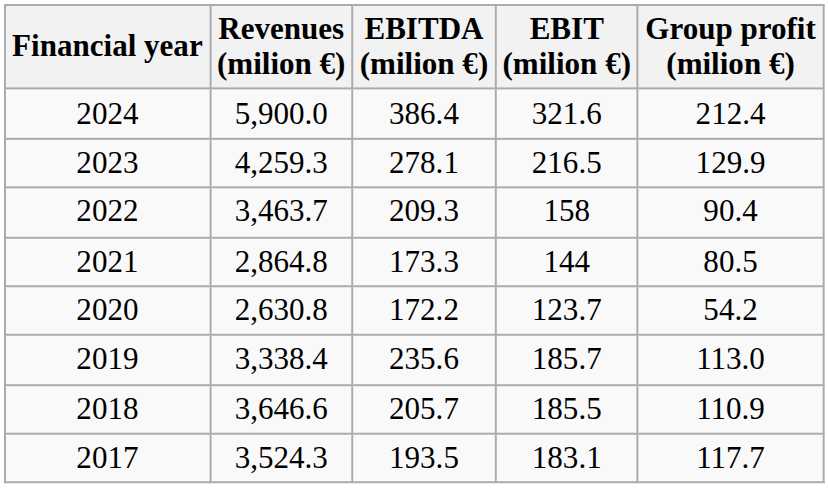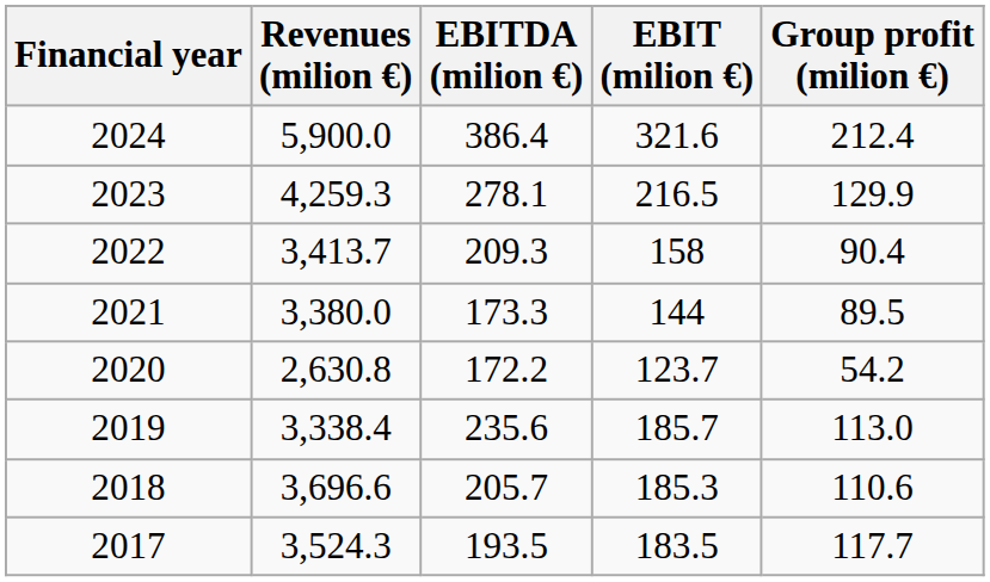 <table class="wikitable" style="text-align:center;">
 <tr>
 <th>Financial year</th>
 <th>Revenues<br>(milion €)</th>
 <th>EBITDA<br>(milion €)</th>
 <th>EBIT<br>(milion €)</th>
 <th>Group profit<br>(milion €)</th>
 </tr>
 <tr>
 <td>2024</td>
 <td>5,900.0</td>
 <td>386.4</td>
 <td>321.6</td>
 <td>212.4</td>
 </tr>
 <tr>
 <td>2023</td>
 <td>4,259.3</td>
 <td>278.1</td>
 <td>216.5</td>
 <td>129.9</td>
 </tr>
 <tr>
 <td>2022</td>
-<td>3,463.7</td>
+<td>3,413.7</td>
 <td>209.3</td>
 <td>158</td>
 <td>90.4</td>
 </tr>
 <tr>
 <td>2021</td>
-<td>2,864.8</td>
+<td>3,380.0</td>
 <td>173.3</td>
 <td>144</td>
-<td>80.5</td>
+<td>89.5</td>
 </tr>
 <tr>
 <td>2020</td>
 <td>2,630.8</td>
 <td>172.2</td>
 <td>123.7</td>
 <td>54.2</td>
 </tr>
 <tr>
 <td>2019</td>
 <td>3,338.4</td>
 <td>235.6</td>
 <td>185.7</td>
 <td>113.0</td>
 </tr>
 <tr>
 <td>2018</td>
-<td>3,646.6</td>
+<td>3,696.6</td>
 <td>205.7</td>
-<td>185.5</td>
-<td>110.9</td>
+<td>185.3</td>
+<td>110.6</td>
 </tr>
 <tr>
 <td>2017</td>
 <td>3,524.3</td>
 <td>193.5</td>
-<td>183.1</td>
+<td>183.5</td>
 <td>117.7</td>
 </tr>
 </table>
